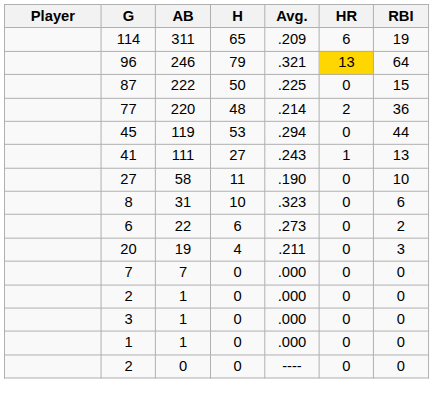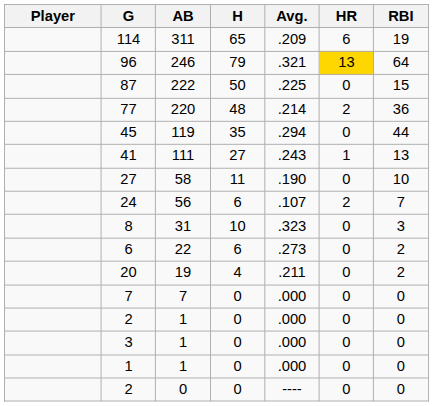 <table class="wikitable sortable">
 <tr>
 <th bgcolor="#DDDDFF" width="16%">Player</th>
 <th bgcolor="#DDDDFF" width="9%">G</th>
 <th bgcolor="#DDDDFF" width="9%">AB</th>
 <th bgcolor="#DDDDFF" width="9%">H</th>
 <th bgcolor="#DDDDFF" width="9%">Avg.</th>
 <th bgcolor="#DDDDFF" width="9%">HR</th>
 <th bgcolor="#DDDDFF" width="9%">RBI</th>
 </tr>
 <tr align="center">
 <td></td>
 <td>114</td>
 <td>311</td>
 <td>65</td>
 <td>.209</td>
 <td>6</td>
 <td>19</td>
 </tr>
 <tr align="center">
 <td></td>
 <td>96</td>
 <td>246</td>
 <td>79</td>
 <td>.321</td>
 <td style="background: gold;">13</td>
 <td>64</td>
 </tr>
 <tr align="center">
 <td></td>
 <td>87</td>
 <td>222</td>
 <td>50</td>
 <td>.225</td>
 <td>0</td>
 <td>15</td>
 </tr>
 <tr align="center">
 <td></td>
 <td>77</td>
 <td>220</td>
 <td>48</td>
 <td>.214</td>
 <td>2</td>
 <td>36</td>
 </tr>
 <tr align="center">
 <td></td>
 <td>45</td>
 <td>119</td>
-<td>53</td>
+<td>35</td>
 <td>.294</td>
 <td>0</td>
 <td>44</td>
 </tr>
 <tr align="center">
 <td></td>
 <td>41</td>
 <td>111</td>
 <td>27</td>
 <td>.243</td>
 <td>1</td>
 <td>13</td>
 </tr>
 <tr align="center">
 <td></td>
 <td>27</td>
 <td>58</td>
 <td>11</td>
 <td>.190</td>
 <td>0</td>
 <td>10</td>
 </tr>
+<tr align=center>
+<td></td>
+<td>24</td>
+<td>56</td>
+<td>6</td>
+<td>.107</td>
+<td>2</td>
+<td>7</td>
+</tr>
 <tr align="center">
 <td></td>
 <td>8</td>
 <td>31</td>
 <td>10</td>
 <td>.323</td>
 <td>0</td>
-<td>6</td>
+<td>3</td>
 </tr>
 <tr align="center">
 <td></td>
 <td>6</td>
 <td>22</td>
 <td>6</td>
 <td>.273</td>
 <td>0</td>
 <td>2</td>
 </tr>
 <tr align="center">
 <td></td>
 <td>20</td>
 <td>19</td>
 <td>4</td>
 <td>.211</td>
 <td>0</td>
-<td>3</td>
+<td>2</td>
 </tr>
 <tr align="center">
 <td></td>
 <td>7</td>
 <td>7</td>
 <td>0</td>
 <td>.000</td>
 <td>0</td>
 <td>0</td>
 </tr>
 <tr align="center">
 <td></td>
 <td>2</td>
 <td>1</td>
 <td>0</td>
 <td>.000</td>
 <td>0</td>
 <td>0</td>
 </tr>
 <tr align="center">
 <td></td>
 <td>3</td>
 <td>1</td>
 <td>0</td>
 <td>.000</td>
 <td>0</td>
 <td>0</td>
 </tr>
 <tr align="center">
 <td></td>
 <td>1</td>
 <td>1</td>
 <td>0</td>
 <td>.000</td>
 <td>0</td>
 <td>0</td>
 </tr>
 <tr align="center">
 <td></td>
 <td>2</td>
 <td>0</td>
 <td>0</td>
 <td>----</td>
 <td>0</td>
 <td>0</td>
 </tr>
 </table>
